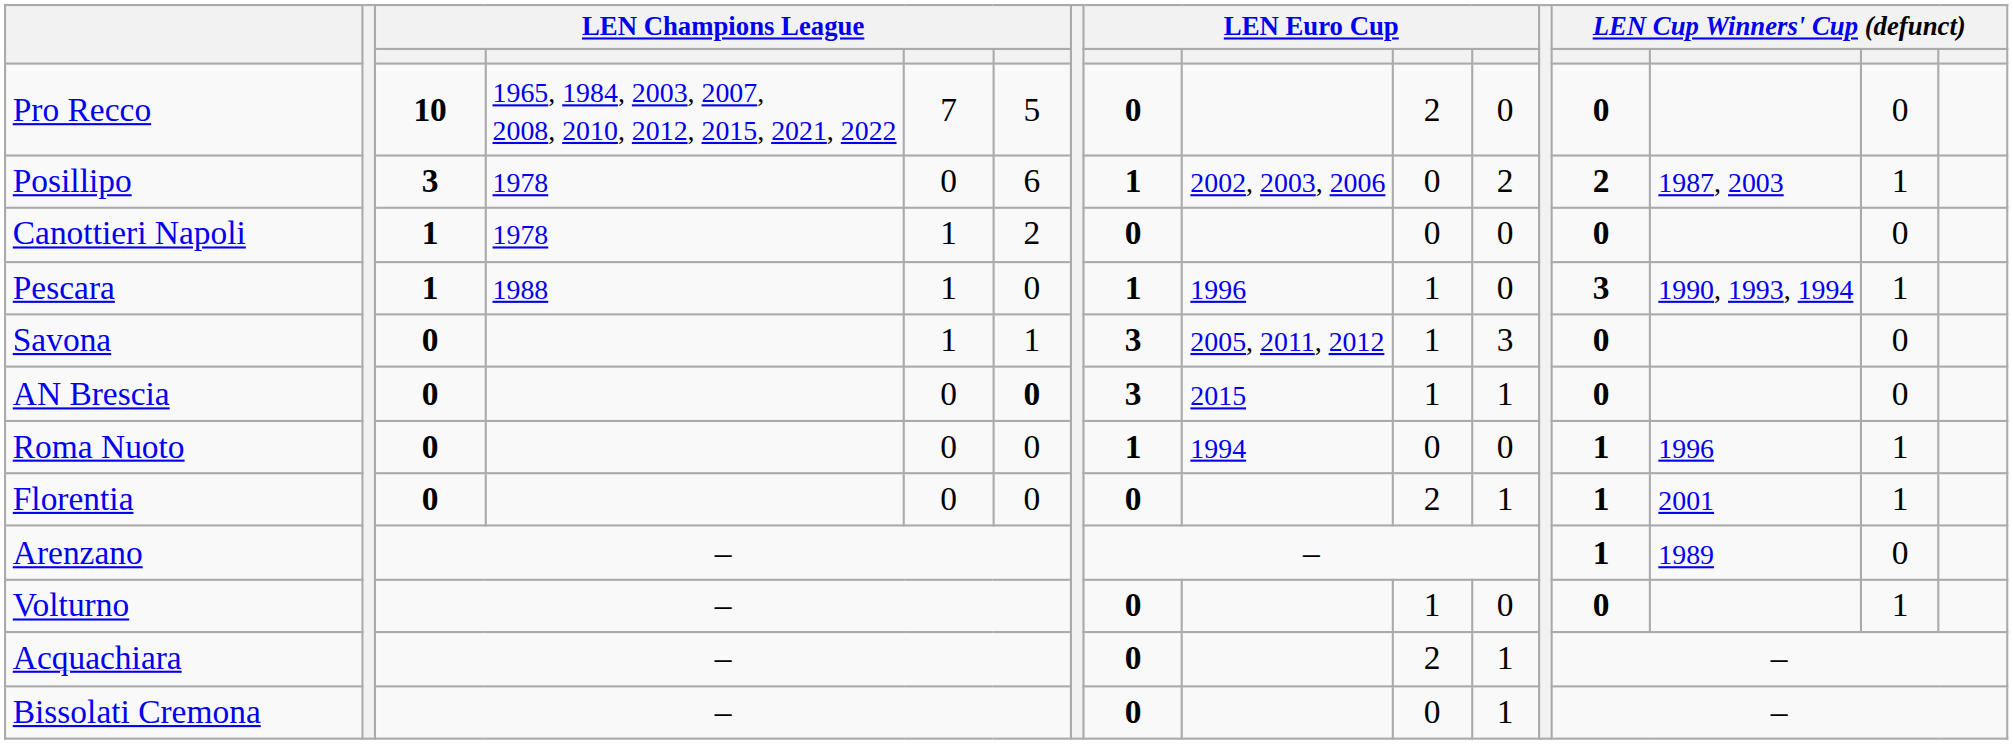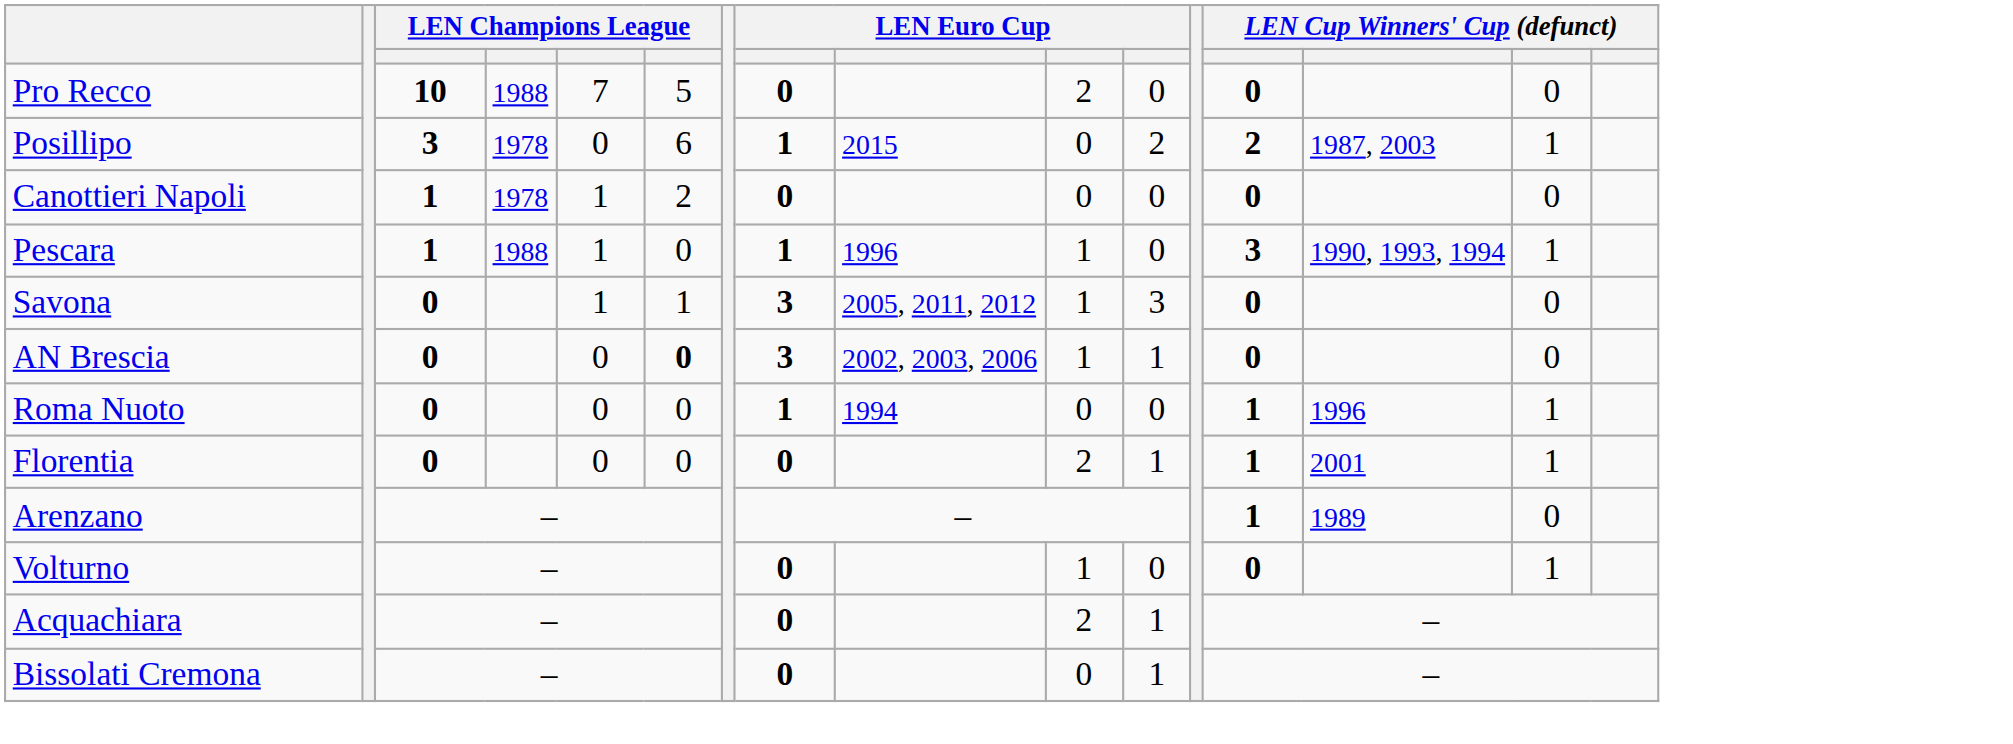 <table class="wikitable" style="text-align:center">
 <tr style="font-size:80%">
 <th width=165; rowspan=2></th>
 <th rowspan=14></th>
 <th colspan=4> <a href='#'>LEN Champions League</a></th>
 <th rowspan=14></th>
 <th colspan=4> <a href='#'>LEN Euro Cup</a></th>
 <th rowspan=14></th>
 <th colspan=4><em><a href='#'>LEN Cup Winners' Cup</a> (defunct)</em></th>
 </tr>
 <tr>
 <th width=45></th>
 <th></th>
 <th width=35></th>
 <th width=30></th>
 <th width=40></th>
 <th></th>
 <th width=30></th>
 <th width=25></th>
 <th width=40></th>
 <th></th>
 <th width=30></th>
 <th width=25></th>
 </tr>
 <tr>
 <td align=left><a href='#'>Pro Recco</a></td>
 <td><strong>10</strong></td>
-<td align=left><small><a href='#'>1965</a>, <a href='#'>1984</a>, <a href='#'>2003</a>, <a href='#'>2007</a>,<br><a href='#'>2008</a>, <a href='#'>2010</a>, <a href='#'>2012</a>, <a href='#'>2015</a>, <a href='#'>2021</a>, <a href='#'>2022</a></small></td>
+<td align=left><small><a href='#'>1988</a></small></td>
 <td>7</td>
 <td>5</td>
 <td><strong>0</strong></td>
 <td align=left></td>
 <td>2</td>
 <td>0</td>
 <td><strong>0</strong></td>
 <td align=left></td>
 <td>0</td>
 <td></td>
 </tr>
 <tr>
 <td align=left><a href='#'>Posillipo</a></td>
 <td><strong>3</strong></td>
 <td align=left><small><a href='#'>1978</a></small></td>
 <td>0</td>
 <td>6</td>
 <td><strong>1</strong></td>
-<td align=left><small><a href='#'>2002</a>, <a href='#'>2003</a>, <a href='#'>2006</a></small></td>
+<td align=left><small><a href='#'>2015</a></small></td>
 <td>0</td>
 <td>2</td>
 <td><strong>2</strong></td>
 <td align=left><small><a href='#'>1987</a>, <a href='#'>2003</a></small></td>
 <td>1</td>
 <td></td>
 </tr>
 <tr>
 <td align=left><a href='#'>Canottieri Napoli</a></td>
 <td><strong>1</strong></td>
 <td align=left><small><a href='#'>1978</a></small></td>
 <td>1</td>
 <td>2</td>
 <td><strong>0</strong></td>
 <td align=left></td>
 <td>0</td>
 <td>0</td>
 <td><strong>0</strong></td>
 <td align=left></td>
 <td>0</td>
 <td></td>
 </tr>
 <tr>
 <td align=left><a href='#'>Pescara</a></td>
 <td><strong>1</strong></td>
 <td align=left><small><a href='#'>1988</a></small></td>
 <td>1</td>
 <td>0</td>
 <td><strong>1</strong></td>
 <td align=left><small><a href='#'>1996</a></small></td>
 <td>1</td>
 <td>0</td>
 <td><strong>3</strong></td>
 <td align=left><small><a href='#'>1990</a>, <a href='#'>1993</a>, <a href='#'>1994</a></small></td>
 <td>1</td>
 <td></td>
 </tr>
 <tr>
 <td align=left><a href='#'>Savona</a></td>
 <td><strong>0</strong></td>
 <td align=left></td>
 <td>1</td>
 <td>1</td>
 <td><strong>3</strong></td>
 <td align=left><small><a href='#'>2005</a>, <a href='#'>2011</a>, <a href='#'>2012</a></small></td>
 <td>1</td>
 <td>3</td>
 <td><strong>0</strong></td>
 <td align=left></td>
 <td>0</td>
 <td></td>
 </tr>
 <tr>
 <td align=left><a href='#'>AN Brescia</a></td>
 <td><strong>0</strong></td>
 <td align=left></td>
 <td>0</td>
 <td><strong>0</strong></td>
 <td><strong>3</strong></td>
-<td align=left><small><a href='#'>2015</a></small></td>
+<td align=left><small><a href='#'>2002</a>, <a href='#'>2003</a>, <a href='#'>2006</a></small></td>
 <td>1</td>
 <td>1</td>
 <td><strong>0</strong></td>
 <td align=left></td>
 <td>0</td>
 <td></td>
 </tr>
 <tr>
 <td align=left><a href='#'>Roma Nuoto</a></td>
 <td><strong>0</strong></td>
 <td align=left></td>
 <td>0</td>
 <td>0</td>
 <td><strong>1</strong></td>
 <td align=left><small><a href='#'>1994</a></small></td>
 <td>0</td>
 <td>0</td>
 <td><strong>1</strong></td>
 <td align=left><small><a href='#'>1996</a></small></td>
 <td>1</td>
 <td></td>
 </tr>
 <tr>
 <td align=left><a href='#'>Florentia</a></td>
 <td><strong>0</strong></td>
 <td align=left></td>
 <td>0</td>
 <td>0</td>
 <td><strong>0</strong></td>
 <td align=left></td>
 <td>2</td>
 <td>1</td>
 <td><strong>1</strong></td>
 <td align=left><small><a href='#'>2001</a></small></td>
 <td>1</td>
 <td></td>
 </tr>
 <tr>
 <td align=left><a href='#'>Arenzano</a></td>
 <td colspan=4>–</td>
 <td colspan=4>–</td>
 <td><strong>1</strong></td>
 <td align=left><small><a href='#'>1989</a></small></td>
 <td>0</td>
 <td></td>
 </tr>
 <tr>
 <td align=left><a href='#'>Volturno</a></td>
 <td colspan=4>–</td>
 <td><strong>0</strong></td>
 <td align=left></td>
 <td>1</td>
 <td>0</td>
 <td><strong>0</strong></td>
 <td align=left></td>
 <td>1</td>
 <td></td>
 </tr>
 <tr>
 <td align=left><a href='#'>Acquachiara</a></td>
 <td colspan=4>–</td>
 <td><strong>0</strong></td>
 <td align=left></td>
 <td>2</td>
 <td>1</td>
 <td colspan=4>–</td>
 </tr>
 <tr>
 <td align=left><a href='#'>Bissolati Cremona</a></td>
 <td colspan=4>–</td>
 <td><strong>0</strong></td>
 <td align=left></td>
 <td>0</td>
 <td>1</td>
 <td colspan=4>–</td>
 </tr>
 </table>
